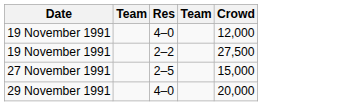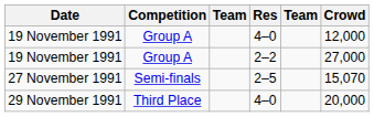 <table class="wikitable">
 <tr>
 <th>Date</th>
+<th>Competition</th>
 <th>Team</th>
 <th>Res</th>
 <th>Team</th>
 <th>Crowd</th>
 </tr>
 <tr align=center>
 <td>19 November 1991</td>
+<td><a href='#'>Group A</a></td>
 <td><strong></strong></td>
 <td>4–0</td>
 <td></td>
 <td>12,000</td>
 </tr>
 <tr align=center>
 <td>19 November 1991</td>
+<td><a href='#'>Group A</a></td>
 <td></td>
 <td>2–2</td>
 <td></td>
-<td>27,500</td>
+<td>27,000</td>
 </tr>
 <tr align=center>
 <td>27 November 1991</td>
+<td><a href='#'>Semi-finals</a></td>
 <td></td>
 <td>2–5</td>
 <td><strong></strong></td>
-<td>15,000</td>
+<td>15,070</td>
 </tr>
 <tr align=center>
 <td>29 November 1991</td>
+<td><a href='#'>Third Place</a></td>
 <td><strong></strong></td>
 <td>4–0</td>
 <td></td>
 <td>20,000</td>
 </tr>
 </table>
